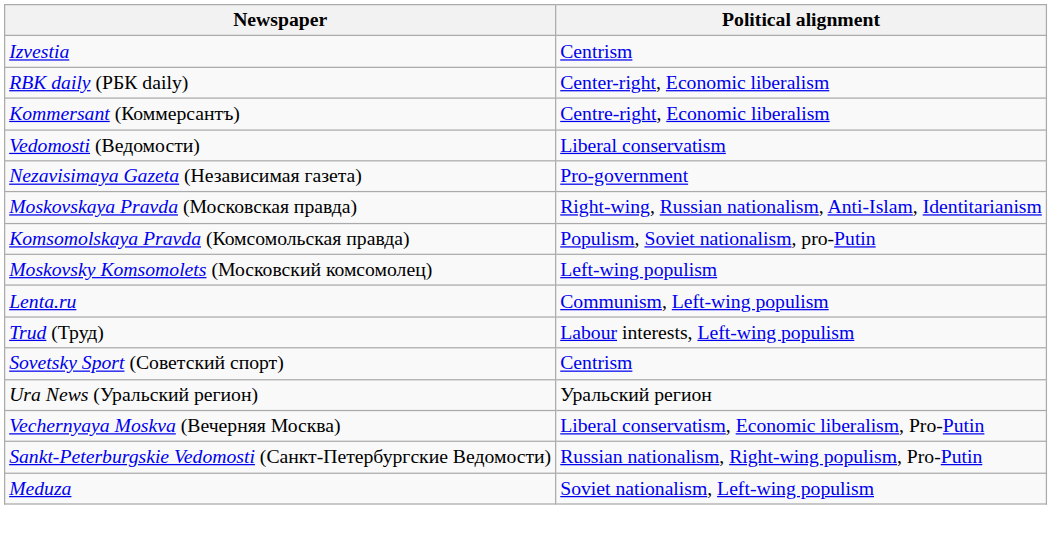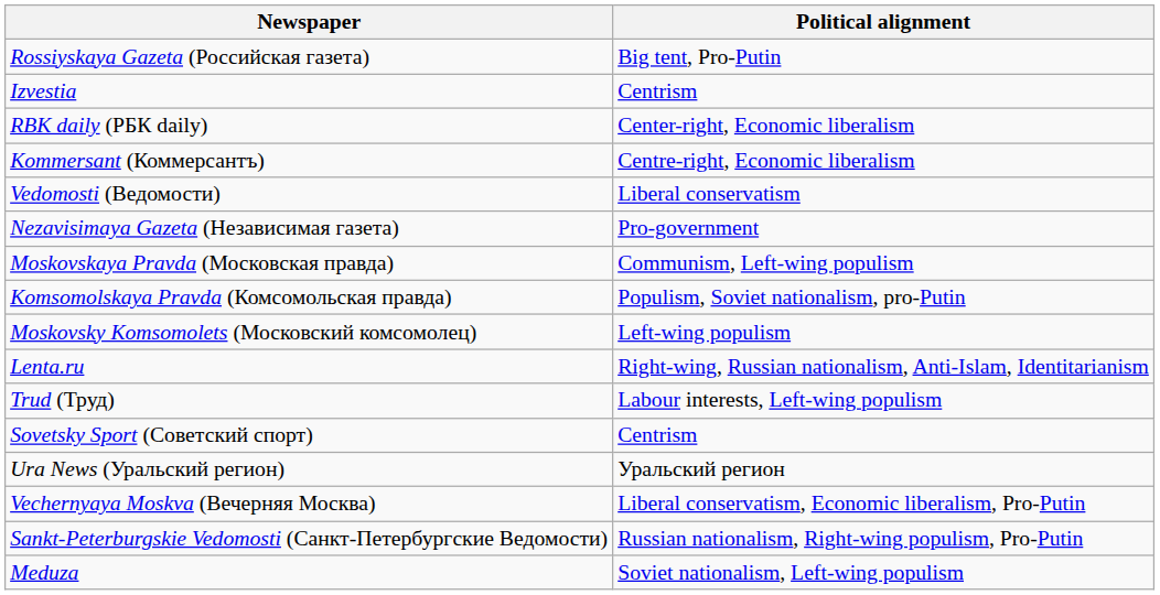 <table class="wikitable sortable">
 <tr>
 <th>Newspaper</th>
 <th>Political alignment</th>
+</tr>
+<tr>
+<td><em><a href='#'>Rossiyskaya Gazeta</a></em> (Российская газета)</td>
+<td><a href='#'>Big tent</a>, Pro-<a href='#'>Putin</a></td>
 </tr>
 <tr>
 <td><em><a href='#'>Izvestia</a></em></td>
 <td><a href='#'>Centrism</a></td>
 </tr>
 <tr>
 <td><em><a href='#'>RBK daily</a></em> (РБК daily)</td>
 <td><a href='#'>Center-right</a>, <a href='#'>Economic liberalism</a></td>
 </tr>
 <tr>
 <td><em><a href='#'>Kommersant</a></em> (Коммерсантъ)</td>
 <td><a href='#'>Centre-right</a>, <a href='#'>Economic liberalism</a></td>
 </tr>
 <tr>
 <td><em><a href='#'>Vedomosti</a></em> (Ведомости)</td>
 <td><a href='#'>Liberal conservatism</a></td>
 </tr>
 <tr>
 <td><em><a href='#'>Nezavisimaya Gazeta</a></em> (Независимая газета)</td>
 <td><a href='#'>Pro-government</a></td>
 </tr>
 <tr>
 <td><em><a href='#'>Moskovskaya Pravda</a></em> (Московская правда)</td>
-<td><a href='#'>Right-wing</a>, <a href='#'>Russian nationalism</a>, <a href='#'>Anti-Islam</a>, <a href='#'>Identitarianism</a></td>
+<td><a href='#'>Communism</a>, <a href='#'>Left-wing populism</a></td>
 </tr>
 <tr>
 <td><em><a href='#'>Komsomolskaya Pravda</a></em> (Комсомольская правда)</td>
 <td><a href='#'>Populism</a>, <a href='#'>Soviet nationalism</a>, pro-<a href='#'>Putin</a></td>
 </tr>
 <tr>
 <td><em><a href='#'>Moskovsky Komsomolets</a></em> (Московский комсомолец)</td>
 <td><a href='#'>Left-wing populism</a></td>
 </tr>
 <tr>
 <td><em><a href='#'>Lenta.ru</a></em></td>
-<td><a href='#'>Communism</a>, <a href='#'>Left-wing populism</a></td>
+<td><a href='#'>Right-wing</a>, <a href='#'>Russian nationalism</a>, <a href='#'>Anti-Islam</a>, <a href='#'>Identitarianism</a></td>
 </tr>
 <tr>
 <td><em><a href='#'>Trud</a></em> (Труд)</td>
 <td><a href='#'>Labour</a> interests, <a href='#'>Left-wing populism</a></td>
 </tr>
 <tr>
 <td><em><a href='#'>Sovetsky Sport</a></em> (Советский спорт)</td>
 <td><a href='#'>Centrism</a></td>
 </tr>
 <tr>
 <td><em>Ura News</em> (Уральский регион)</td>
 <td>Уральский регион</td>
 </tr>
 <tr>
 <td><em><a href='#'>Vechernyaya Moskva</a></em> (Вечерняя Москва)</td>
 <td><a href='#'>Liberal conservatism</a>, <a href='#'>Economic liberalism</a>, Pro-<a href='#'>Putin</a></td>
 </tr>
 <tr>
 <td><em><a href='#'>Sankt-Peterburgskie Vedomosti</a></em> (Санкт-Петербургские Ведомости)</td>
 <td><a href='#'>Russian nationalism</a>, <a href='#'>Right-wing populism</a>, Pro-<a href='#'>Putin</a></td>
 </tr>
 <tr>
 <td><em><a href='#'>Meduza</a></em></td>
 <td><a href='#'>Soviet nationalism</a>, <a href='#'>Left-wing populism</a></td>
 </tr>
 </table>
